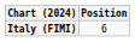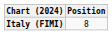 <table class="wikitable sortable plainrowheaders" style="text-align:center">
 <tr>
 <th scope="col">Chart (2024)</th>
 <th scope="col">Position</th>
 </tr>
 <tr>
 <th scope="row">Italy (FIMI)</th>
-<td>6</td>
+<td>8</td>
 </tr>
 </table>
